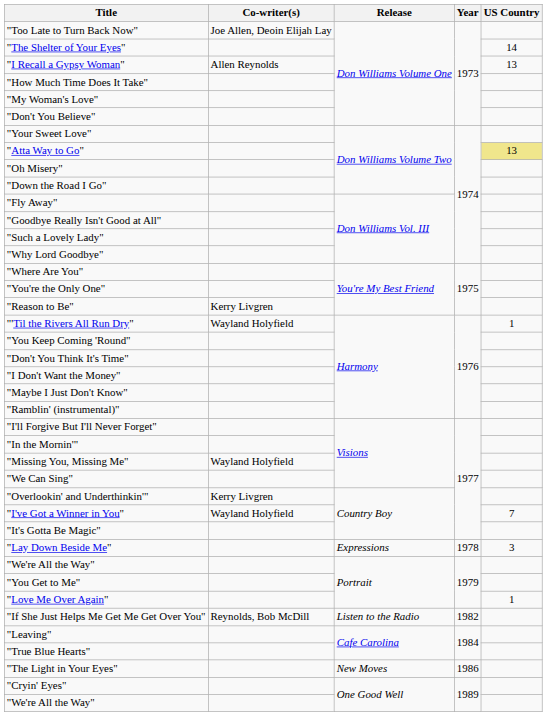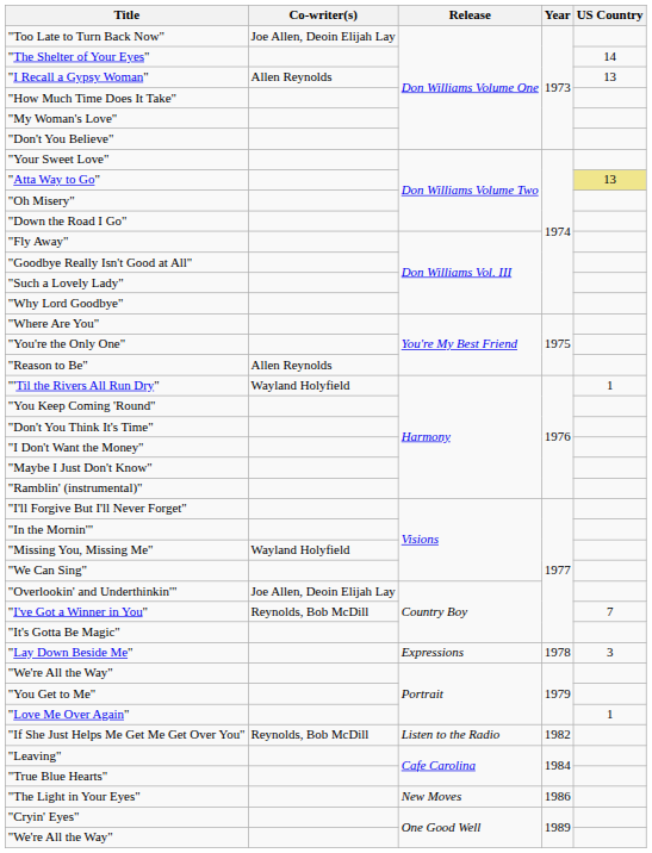 <table class="wikitable sortable">
 <tr>
 <th>Title</th>
 <th>Co-writer(s)</th>
 <th>Release</th>
 <th>Year</th>
 <th>US Country</th>
 </tr>
 <tr>
 <td>"Too Late to Turn Back Now"</td>
 <td>Joe Allen, Deoin Elijah Lay</td>
 <td rowspan=6><em><a href='#'>Don Williams Volume One</a></em></td>
 <td rowspan=6>1973</td>
 <td></td>
 </tr>
 <tr>
 <td>"<a href='#'>The Shelter of Your Eyes</a>"</td>
 <td></td>
 <td align="center">14</td>
 </tr>
 <tr>
 <td>"<a href='#'>I Recall a Gypsy Woman</a>"</td>
 <td>Allen Reynolds</td>
 <td align="center">13</td>
 </tr>
 <tr>
 <td>"How Much Time Does It Take"</td>
 <td></td>
 <td></td>
 </tr>
 <tr>
 <td>"My Woman's Love"</td>
 <td></td>
 <td></td>
 </tr>
 <tr>
 <td>"Don't You Believe"</td>
 <td></td>
 <td></td>
 </tr>
 <tr>
 <td>"Your Sweet Love"</td>
 <td></td>
 <td rowspan=4><em><a href='#'>Don Williams Volume Two</a></em></td>
 <td rowspan=8>1974</td>
 <td></td>
 </tr>
 <tr>
 <td>"<a href='#'>Atta Way to Go</a>"</td>
 <td></td>
 <td align="center" style="background: khaki;">13</td>
 </tr>
 <tr>
 <td>"Oh Misery"</td>
 <td></td>
 <td></td>
 </tr>
 <tr>
 <td>"Down the Road I Go"</td>
 <td></td>
 <td></td>
 </tr>
 <tr>
 <td>"Fly Away"</td>
 <td></td>
 <td rowspan=4><em><a href='#'>Don Williams Vol. III</a></em></td>
 <td></td>
 </tr>
 <tr>
 <td>"Goodbye Really Isn't Good at All"</td>
 <td></td>
 <td></td>
 </tr>
 <tr>
 <td>"Such a Lovely Lady"</td>
 <td></td>
 <td></td>
 </tr>
 <tr>
 <td>"Why Lord Goodbye"</td>
 <td></td>
 <td></td>
 </tr>
 <tr>
 <td>"Where Are You"</td>
 <td></td>
 <td rowspan=3><em><a href='#'>You're My Best Friend</a></em></td>
 <td rowspan=3>1975</td>
 <td></td>
 </tr>
 <tr>
 <td>"You're the Only One"</td>
 <td></td>
 <td></td>
 </tr>
 <tr>
 <td>"Reason to Be"</td>
-<td>Kerry Livgren</td>
+<td>Allen Reynolds</td>
 <td></td>
 </tr>
 <tr>
 <td>"'<a href='#'>Til the Rivers All Run Dry</a>"</td>
 <td>Wayland Holyfield</td>
 <td rowspan=6><em><a href='#'>Harmony</a></em></td>
 <td rowspan=6>1976</td>
 <td align="center">1</td>
 </tr>
 <tr>
 <td>"You Keep Coming 'Round"</td>
 <td></td>
 <td></td>
 </tr>
 <tr>
 <td>"Don't You Think It's Time"</td>
 <td></td>
 <td></td>
 </tr>
 <tr>
 <td>"I Don't Want the Money"</td>
 <td></td>
 <td></td>
 </tr>
 <tr>
 <td>"Maybe I Just Don't Know"</td>
 <td></td>
 <td></td>
 </tr>
 <tr>
 <td>"Ramblin' (instrumental)"</td>
 <td></td>
 <td></td>
 </tr>
 <tr>
 <td>"I'll Forgive But I'll Never Forget"</td>
 <td></td>
 <td rowspan=4><em><a href='#'>Visions</a></em></td>
 <td rowspan=7>1977</td>
 <td></td>
 </tr>
 <tr>
 <td>"In the Mornin'"</td>
 <td></td>
 <td></td>
 </tr>
 <tr>
 <td>"Missing You, Missing Me"</td>
 <td>Wayland Holyfield</td>
 <td></td>
 </tr>
 <tr>
 <td>"We Can Sing"</td>
 <td></td>
 <td></td>
 </tr>
 <tr>
 <td>"Overlookin' and Underthinkin'"</td>
-<td>Kerry Livgren</td>
+<td>Joe Allen, Deoin Elijah Lay</td>
 <td rowspan=3><em>Country Boy</em></td>
 <td></td>
 </tr>
 <tr>
 <td>"<a href='#'>I've Got a Winner in You</a>"</td>
-<td>Wayland Holyfield</td>
+<td>Reynolds, Bob McDill</td>
 <td align="center">7</td>
 </tr>
 <tr>
 <td>"It's Gotta Be Magic"</td>
 <td></td>
 <td></td>
 </tr>
 <tr>
 <td>"<a href='#'>Lay Down Beside Me</a>"</td>
 <td></td>
 <td><em>Expressions</em></td>
 <td>1978</td>
 <td align="center">3</td>
 </tr>
 <tr>
 <td>"We're All the Way"</td>
 <td></td>
 <td rowspan=3><em>Portrait</em></td>
 <td rowspan=3>1979</td>
 <td></td>
 </tr>
 <tr>
 <td>"You Get to Me"</td>
 <td></td>
 <td></td>
 </tr>
 <tr>
 <td>"<a href='#'>Love Me Over Again</a>"</td>
 <td></td>
 <td align="center">1</td>
 </tr>
 <tr>
 <td>"If She Just Helps Me Get Me Get Over You"</td>
 <td>Reynolds, Bob McDill</td>
 <td><em>Listen to the Radio</em></td>
 <td>1982</td>
 <td></td>
 </tr>
 <tr>
 <td>"Leaving"</td>
 <td></td>
 <td rowspan=2><em><a href='#'>Cafe Carolina</a></em></td>
 <td rowspan=2>1984</td>
 <td></td>
 </tr>
 <tr>
 <td>"True Blue Hearts"</td>
 <td></td>
 <td></td>
 </tr>
 <tr>
 <td>"The Light in Your Eyes"</td>
 <td></td>
 <td><em>New Moves</em></td>
 <td>1986</td>
 <td></td>
 </tr>
 <tr>
 <td>"Cryin' Eyes"</td>
 <td></td>
 <td rowspan=2><em>One Good Well</em></td>
 <td rowspan=2>1989</td>
 <td></td>
 </tr>
 <tr>
 <td>"We're All the Way"</td>
 <td></td>
 <td></td>
 </tr>
 </table>
